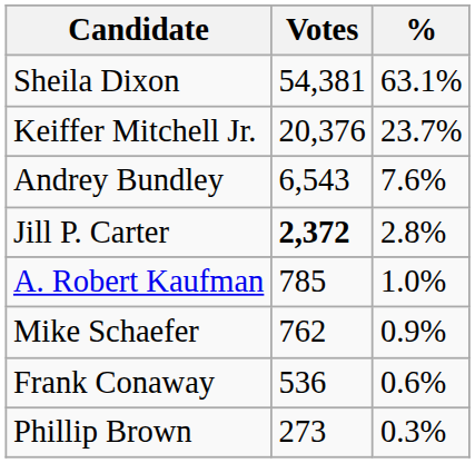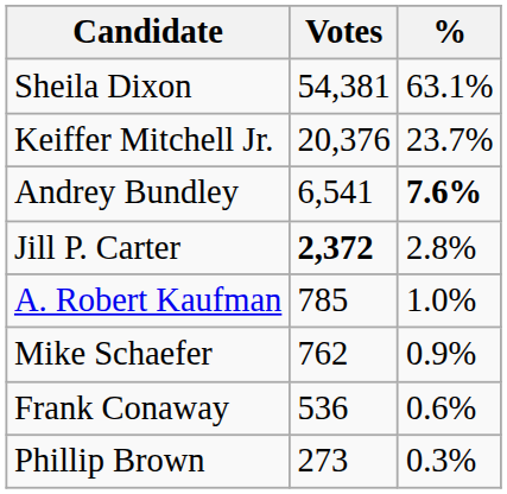 <table class="wikitable" style="margin:1em;">
 <tr>
 <th>Candidate</th>
 <th>Votes</th>
 <th>%</th>
 </tr>
 <tr>
 <td>Sheila Dixon</td>
 <td>54,381</td>
 <td>63.1%</td>
 </tr>
 <tr>
 <td>Keiffer Mitchell Jr.</td>
 <td>20,376</td>
 <td>23.7%</td>
 </tr>
 <tr>
 <td>Andrey Bundley</td>
-<td>6,543</td>
-<td>7.6%</td>
+<td>6,541</td>
+<td><strong>7.6%</strong></td>
 </tr>
 <tr>
 <td>Jill P. Carter</td>
 <td><strong>2,372</strong></td>
 <td>2.8%</td>
 </tr>
 <tr>
 <td><a href='#'>A. Robert Kaufman</a></td>
 <td>785</td>
 <td>1.0%</td>
 </tr>
 <tr>
 <td>Mike Schaefer</td>
 <td>762</td>
 <td>0.9%</td>
 </tr>
 <tr>
 <td>Frank Conaway</td>
 <td>536</td>
 <td>0.6%</td>
 </tr>
 <tr>
 <td>Phillip Brown</td>
 <td>273</td>
 <td>0.3%</td>
 </tr>
 </table>
